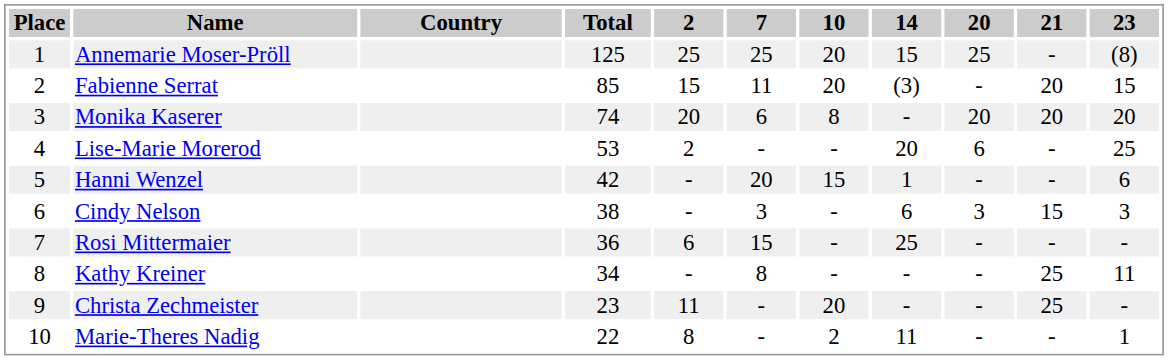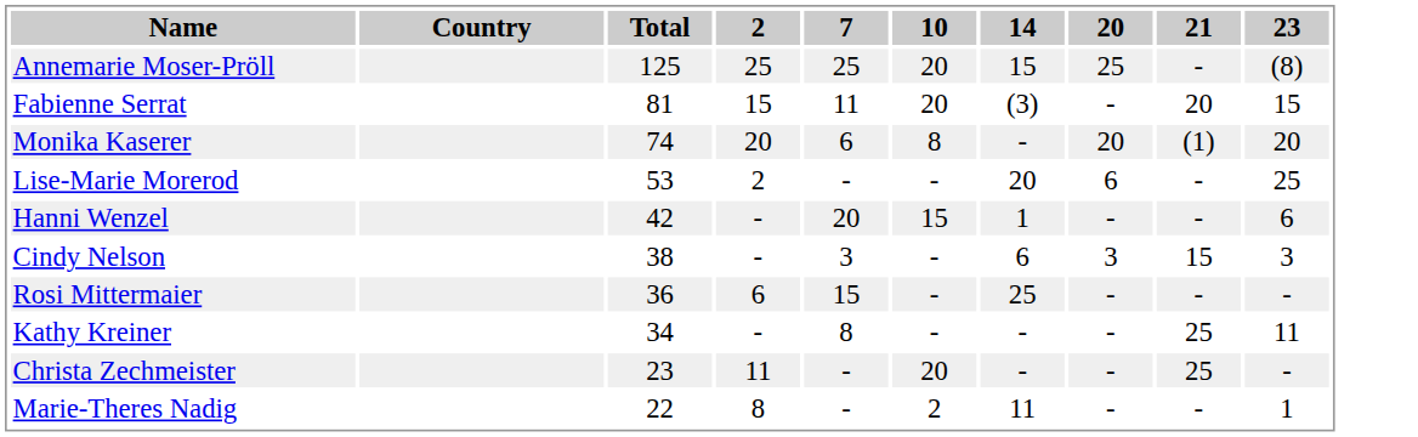 <table border="0" style="border: 1px solid #999; background-color:#FFFFFF; text-align:center; font-size:86%; line-height:15px;">
 <tr align="center" bgcolor="#CCCCCC">
-<th width=35>Place</th>
 <th width=170>Name</th>
 <th width=120>Country</th>
 <th width=50>Total</th>
 <th width=40>2</th>
 <th width=40>7</th>
 <th width=40>10</th>
 <th width=40>14</th>
 <th width=40>20</th>
 <th width=40>21</th>
 <th width=40>23</th>
 </tr>
 <tr bgcolor="#EFEFEF">
-<td>1</td>
 <td align="left"><a href='#'>Annemarie Moser-Pröll</a></td>
 <td align="left"></td>
 <td>125</td>
 <td>25</td>
 <td>25</td>
 <td>20</td>
 <td>15</td>
 <td>25</td>
 <td>-</td>
 <td>(8)</td>
 </tr>
 <tr>
-<td>2</td>
 <td align="left"><a href='#'>Fabienne Serrat</a></td>
 <td align="left"></td>
-<td>85</td>
+<td>81</td>
 <td>15</td>
 <td>11</td>
 <td>20</td>
 <td>(3)</td>
 <td>-</td>
 <td>20</td>
 <td>15</td>
 </tr>
 <tr bgcolor="#EFEFEF">
-<td>3</td>
 <td align="left"><a href='#'>Monika Kaserer</a></td>
 <td align="left"></td>
 <td>74</td>
 <td>20</td>
 <td>6</td>
 <td>8</td>
 <td>-</td>
 <td>20</td>
-<td>20</td>
+<td>(1)</td>
 <td>20</td>
 </tr>
 <tr>
-<td>4</td>
 <td align="left"><a href='#'>Lise-Marie Morerod</a></td>
 <td align="left"></td>
 <td>53</td>
 <td>2</td>
 <td>-</td>
 <td>-</td>
 <td>20</td>
 <td>6</td>
 <td>-</td>
 <td>25</td>
 </tr>
 <tr bgcolor="#EFEFEF">
-<td>5</td>
 <td align="left"><a href='#'>Hanni Wenzel</a></td>
 <td align="left"></td>
 <td>42</td>
 <td>-</td>
 <td>20</td>
 <td>15</td>
 <td>1</td>
 <td>-</td>
 <td>-</td>
 <td>6</td>
 </tr>
 <tr>
-<td>6</td>
 <td align="left"><a href='#'>Cindy Nelson</a></td>
 <td align="left"></td>
 <td>38</td>
 <td>-</td>
 <td>3</td>
 <td>-</td>
 <td>6</td>
 <td>3</td>
 <td>15</td>
 <td>3</td>
 </tr>
 <tr bgcolor="#EFEFEF">
-<td>7</td>
 <td align="left"><a href='#'>Rosi Mittermaier</a></td>
 <td align="left"></td>
 <td>36</td>
 <td>6</td>
 <td>15</td>
 <td>-</td>
 <td>25</td>
 <td>-</td>
 <td>-</td>
 <td>-</td>
 </tr>
 <tr>
-<td>8</td>
 <td align="left"><a href='#'>Kathy Kreiner</a></td>
 <td align="left"></td>
 <td>34</td>
 <td>-</td>
 <td>8</td>
 <td>-</td>
 <td>-</td>
 <td>-</td>
 <td>25</td>
 <td>11</td>
 </tr>
 <tr bgcolor="#EFEFEF">
-<td>9</td>
 <td align="left"><a href='#'>Christa Zechmeister</a></td>
 <td align="left"></td>
 <td>23</td>
 <td>11</td>
 <td>-</td>
 <td>20</td>
 <td>-</td>
 <td>-</td>
 <td>25</td>
 <td>-</td>
 </tr>
 <tr>
-<td>10</td>
 <td align="left"><a href='#'>Marie-Theres Nadig</a></td>
 <td align="left"></td>
 <td>22</td>
 <td>8</td>
 <td>-</td>
 <td>2</td>
 <td>11</td>
 <td>-</td>
 <td>-</td>
 <td>1</td>
 </tr>
 </table>
